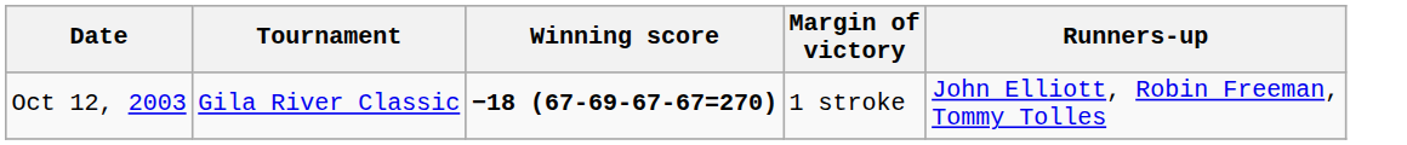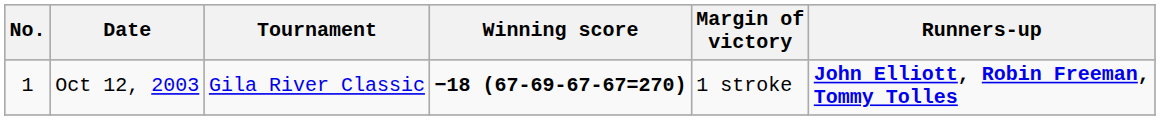 <table class="wikitable" style="font-size:95%;">
 <tr>
+<th>No.</th>
 <th>Date</th>
 <th>Tournament</th>
 <th>Winning score</th>
 <th>Margin of<br>victory</th>
 <th>Runners-up</th>
 </tr>
 <tr>
+<td align=center>1</td>
 <td align=right>Oct 12, <a href='#'>2003</a></td>
 <td><a href='#'>Gila River Classic</a></td>
 <td><strong>−18 (67-69-67-67=270)</strong></td>
 <td>1 stroke</td>
-<td> <a href='#'>John Elliott</a>,  <a href='#'>Robin Freeman</a>,<br> <a href='#'>Tommy Tolles</a></td>
+<td><strong> <a href='#'>John Elliott</a>,  <a href='#'>Robin Freeman</a>,<br> <a href='#'>Tommy Tolles</a></strong></td>
 </tr>
 </table>
